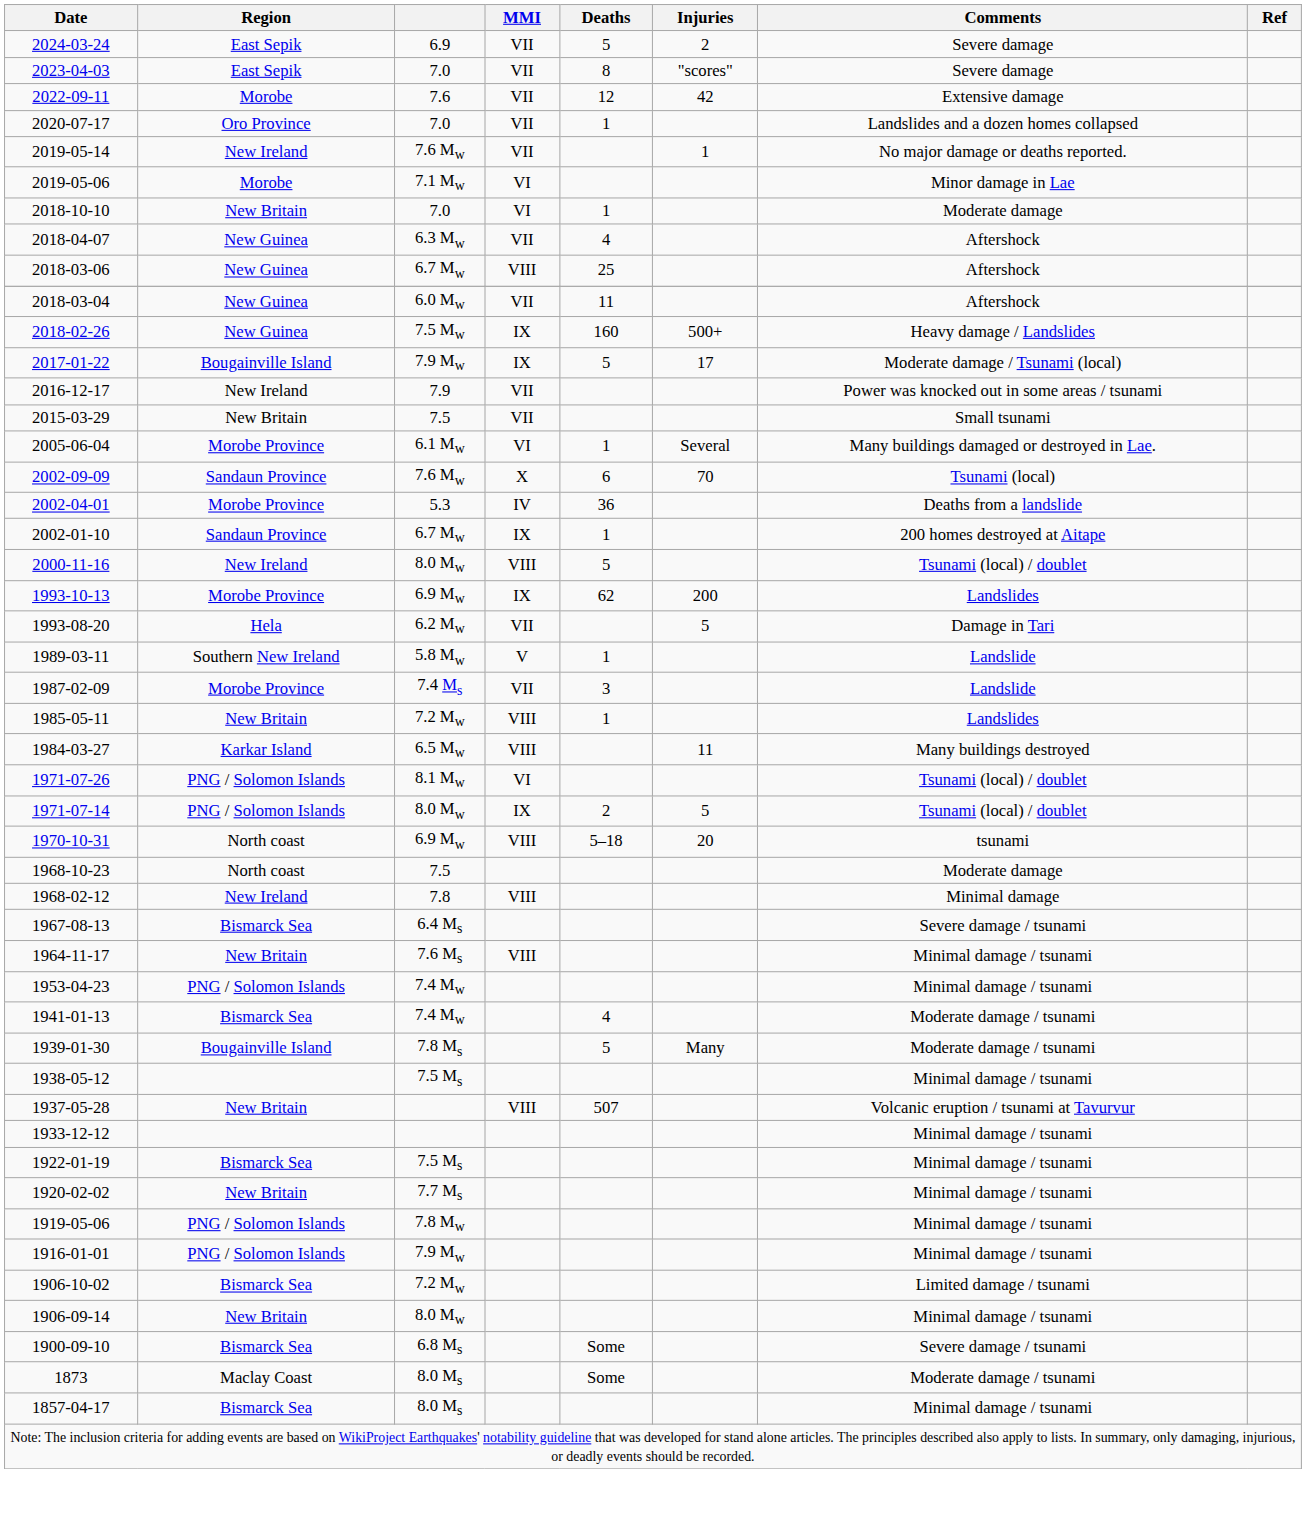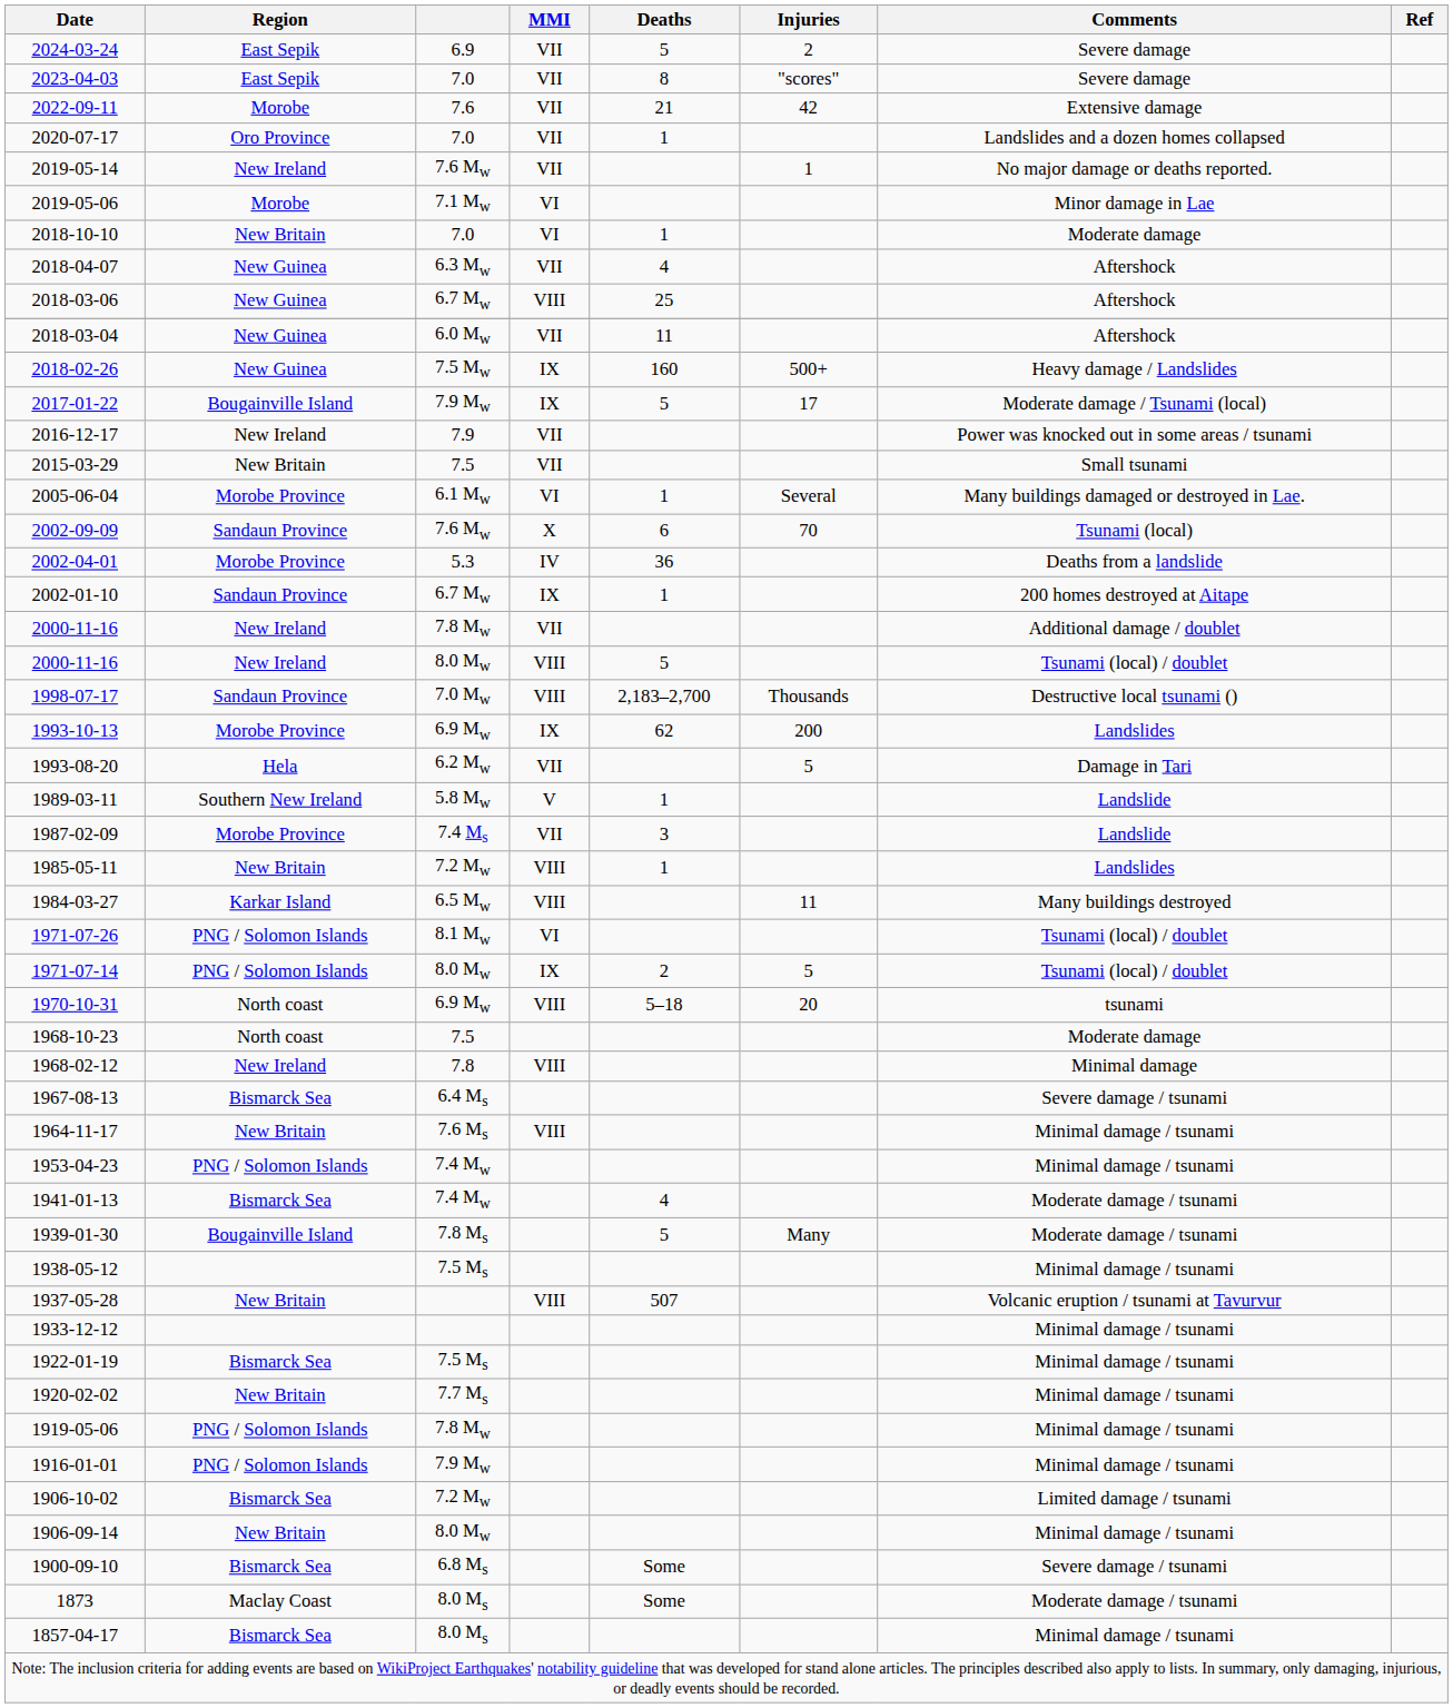 <table class="wikitable sortable" style="text-align: center;">
 <tr>
 <th>Date</th>
 <th>Region</th>
 <th></th>
 <th><a href='#'>MMI</a></th>
 <th>Deaths</th>
 <th>Injuries</th>
 <th>Comments</th>
 <th>Ref</th>
 </tr>
 <tr>
 <td><a href='#'>2024-03-24</a></td>
 <td><a href='#'>East Sepik</a></td>
 <td>6.9 </td>
 <td>VII</td>
 <td>5</td>
 <td>2</td>
 <td>Severe damage</td>
 <td></td>
 </tr>
 <tr>
 <td><a href='#'>2023-04-03</a></td>
 <td><a href='#'>East Sepik</a></td>
 <td>7.0 </td>
 <td>VII</td>
 <td>8</td>
 <td>"scores"</td>
 <td>Severe damage</td>
 <td></td>
 </tr>
 <tr>
 <td><a href='#'>2022-09-11</a></td>
 <td><a href='#'>Morobe</a></td>
 <td>7.6 </td>
 <td>VII</td>
-<td>12</td>
+<td>21</td>
 <td>42</td>
 <td>Extensive damage</td>
 <td></td>
 </tr>
 <tr>
 <td>2020-07-17</td>
 <td><a href='#'>Oro Province</a></td>
 <td>7.0 </td>
 <td>VII</td>
 <td>1</td>
 <td></td>
 <td>Landslides and a dozen homes collapsed</td>
 <td></td>
 </tr>
 <tr>
 <td>2019-05-14</td>
 <td><a href='#'>New Ireland</a></td>
 <td>7.6 M<sub>w</sub></td>
 <td>VII</td>
 <td></td>
 <td>1</td>
 <td>No major damage or deaths reported.</td>
 <td></td>
 </tr>
 <tr>
 <td>2019-05-06</td>
 <td><a href='#'>Morobe</a></td>
 <td>7.1 M<sub>w</sub></td>
 <td>VI</td>
 <td></td>
 <td></td>
 <td>Minor damage in <a href='#'>Lae</a></td>
 <td></td>
 </tr>
 <tr>
 <td>2018-10-10</td>
 <td><a href='#'>New Britain</a></td>
 <td>7.0 </td>
 <td>VI</td>
 <td>1</td>
 <td></td>
 <td>Moderate damage</td>
 <td></td>
 </tr>
 <tr>
 <td>2018-04-07</td>
 <td><a href='#'>New Guinea</a></td>
 <td>6.3 M<sub>w</sub></td>
 <td>VII</td>
 <td>4</td>
 <td></td>
 <td>Aftershock</td>
 <td></td>
 </tr>
 <tr>
 <td>2018-03-06</td>
 <td><a href='#'>New Guinea</a></td>
 <td>6.7 M<sub>w</sub></td>
 <td>VIII</td>
 <td>25</td>
 <td></td>
 <td>Aftershock</td>
 <td></td>
 </tr>
 <tr>
 </tr>
 <tr>
 <td>2018-03-04</td>
 <td><a href='#'>New Guinea</a></td>
 <td>6.0 M<sub>w</sub></td>
 <td>VII</td>
 <td>11</td>
 <td></td>
 <td>Aftershock</td>
 <td></td>
 </tr>
 <tr>
 <td><a href='#'>2018-02-26</a></td>
 <td><a href='#'>New Guinea</a></td>
 <td>7.5 M<sub>w</sub></td>
 <td>IX</td>
 <td>160</td>
 <td>500+</td>
 <td>Heavy damage / <a href='#'>Landslides</a></td>
 <td></td>
 </tr>
 <tr>
 <td><a href='#'>2017-01-22</a></td>
 <td><a href='#'>Bougainville Island</a></td>
 <td>7.9 M<sub>w</sub></td>
 <td>IX</td>
 <td>5</td>
 <td>17</td>
 <td>Moderate damage / <a href='#'>Tsunami</a> (local)</td>
 <td></td>
 </tr>
 <tr>
 <td>2016-12-17</td>
 <td>New Ireland</td>
 <td>7.9 </td>
 <td>VII</td>
 <td></td>
 <td></td>
 <td>Power was knocked out in some areas / tsunami</td>
 <td></td>
 </tr>
 <tr>
 <td>2015-03-29</td>
 <td>New Britain</td>
 <td>7.5 </td>
 <td>VII</td>
 <td></td>
 <td></td>
 <td>Small tsunami</td>
 <td></td>
 </tr>
 <tr>
 <td>2005-06-04</td>
 <td><a href='#'>Morobe Province</a></td>
 <td>6.1 M<sub>w</sub></td>
 <td>VI</td>
 <td>1</td>
 <td>Several</td>
 <td>Many buildings damaged or destroyed in <a href='#'>Lae</a>.</td>
 <td></td>
 </tr>
 <tr>
 <td><a href='#'>2002-09-09</a></td>
 <td><a href='#'>Sandaun Province</a></td>
 <td>7.6 M<sub>w</sub></td>
 <td>X</td>
 <td>6</td>
 <td>70</td>
 <td><a href='#'>Tsunami</a> (local)</td>
 <td></td>
 </tr>
 <tr>
 <td><a href='#'>2002-04-01</a></td>
 <td><a href='#'>Morobe Province</a></td>
 <td>5.3 </td>
 <td>IV</td>
 <td>36</td>
 <td></td>
 <td>Deaths from a <a href='#'>landslide</a></td>
 <td></td>
 </tr>
 <tr>
 <td>2002-01-10</td>
 <td><a href='#'>Sandaun Province</a></td>
 <td>6.7 M<sub>w</sub></td>
 <td>IX</td>
 <td>1</td>
 <td></td>
 <td>200 homes destroyed at <a href='#'>Aitape</a></td>
 <td></td>
 </tr>
 <tr>
 <td><a href='#'>2000-11-16</a></td>
 <td><a href='#'>New Ireland</a></td>
+<td>7.8 M<sub>w</sub></td>
+<td>VII</td>
+<td></td>
+<td></td>
+<td>Additional damage / <a href='#'>doublet</a></td>
+<td></td>
+</tr>
+<tr>
+<td><a href='#'>2000-11-16</a></td>
+<td><a href='#'>New Ireland</a></td>
 <td>8.0 M<sub>w</sub></td>
 <td>VIII</td>
 <td>5</td>
 <td></td>
 <td><a href='#'>Tsunami</a> (local) / <a href='#'>doublet</a></td>
+<td></td>
+</tr>
+<tr>
+<td><a href='#'>1998-07-17</a></td>
+<td><a href='#'>Sandaun Province</a></td>
+<td>7.0 M<sub>w</sub></td>
+<td>VIII</td>
+<td>2,183–2,700</td>
+<td>Thousands</td>
+<td>Destructive local <a href='#'>tsunami</a> ()</td>
 <td></td>
 </tr>
 <tr>
 <td><a href='#'>1993-10-13</a></td>
 <td><a href='#'>Morobe Province</a></td>
 <td>6.9 M<sub>w</sub></td>
 <td>IX</td>
 <td>62</td>
 <td>200</td>
 <td><a href='#'>Landslides</a></td>
 <td></td>
 </tr>
 <tr>
 <td>1993-08-20</td>
 <td><a href='#'>Hela</a></td>
 <td>6.2 M<sub>w</sub></td>
 <td>VII</td>
 <td></td>
 <td>5</td>
 <td>Damage in <a href='#'>Tari</a></td>
 <td></td>
 </tr>
 <tr>
 <td>1989-03-11</td>
 <td>Southern <a href='#'>New Ireland</a></td>
 <td>5.8 M<sub>w</sub></td>
 <td>V</td>
 <td>1</td>
 <td></td>
 <td><a href='#'>Landslide</a></td>
 <td></td>
 </tr>
 <tr>
 <td>1987-02-09</td>
 <td><a href='#'>Morobe Province</a></td>
 <td>7.4 <a href='#'>M<sub>s</sub></a></td>
 <td>VII</td>
 <td>3</td>
 <td></td>
 <td><a href='#'>Landslide</a></td>
 <td></td>
 </tr>
 <tr>
 <td>1985-05-11</td>
 <td><a href='#'>New Britain</a></td>
 <td>7.2 M<sub>w</sub></td>
 <td>VIII</td>
 <td>1</td>
 <td></td>
 <td><a href='#'>Landslides</a></td>
 <td></td>
 </tr>
 <tr>
 <td>1984-03-27</td>
 <td><a href='#'>Karkar Island</a></td>
 <td>6.5 M<sub>w</sub></td>
 <td>VIII</td>
 <td></td>
 <td>11</td>
 <td>Many buildings destroyed</td>
 <td></td>
 </tr>
 <tr>
 <td><a href='#'>1971-07-26</a></td>
 <td><a href='#'>PNG</a> / <a href='#'>Solomon Islands</a></td>
 <td>8.1 M<sub>w</sub></td>
 <td>VI</td>
 <td></td>
 <td></td>
 <td><a href='#'>Tsunami</a> (local) / <a href='#'>doublet</a></td>
 <td></td>
 </tr>
 <tr>
 <td><a href='#'>1971-07-14</a></td>
 <td><a href='#'>PNG</a> / <a href='#'>Solomon Islands</a></td>
 <td>8.0 M<sub>w</sub></td>
 <td>IX</td>
 <td>2</td>
 <td>5</td>
 <td><a href='#'>Tsunami</a> (local) / <a href='#'>doublet</a></td>
 <td></td>
 </tr>
 <tr>
 <td><a href='#'>1970-10-31</a></td>
 <td>North coast</td>
 <td>6.9 M<sub>w</sub></td>
 <td>VIII</td>
 <td>5–18</td>
 <td>20</td>
 <td> tsunami</td>
 <td></td>
 </tr>
 <tr>
 <td>1968-10-23</td>
 <td>North coast</td>
 <td>7.5</td>
 <td></td>
 <td></td>
 <td></td>
 <td>Moderate damage</td>
 <td></td>
 </tr>
 <tr>
 <td>1968-02-12</td>
 <td><a href='#'>New Ireland</a></td>
 <td>7.8</td>
 <td>VIII</td>
 <td></td>
 <td></td>
 <td>Minimal damage</td>
 <td></td>
 </tr>
 <tr>
 <td>1967-08-13</td>
 <td><a href='#'>Bismarck Sea</a></td>
 <td>6.4 M<sub>s</sub></td>
 <td></td>
 <td></td>
 <td></td>
 <td>Severe damage  / tsunami</td>
 <td></td>
 </tr>
 <tr>
 <td>1964-11-17</td>
 <td><a href='#'>New Britain</a></td>
 <td>7.6 M<sub>s</sub></td>
 <td>VIII</td>
 <td></td>
 <td></td>
 <td>Minimal damage  / tsunami</td>
 <td></td>
 </tr>
 <tr>
 <td>1953-04-23</td>
 <td><a href='#'>PNG</a> / <a href='#'>Solomon Islands</a></td>
 <td>7.4 M<sub>w</sub></td>
 <td></td>
 <td></td>
 <td></td>
 <td>Minimal damage  / tsunami</td>
 <td></td>
 </tr>
 <tr>
 <td>1941-01-13</td>
 <td><a href='#'>Bismarck Sea</a></td>
 <td>7.4 M<sub>w</sub></td>
 <td></td>
 <td>4</td>
 <td></td>
 <td>Moderate damage  / tsunami</td>
 <td></td>
 </tr>
 <tr>
 <td>1939-01-30</td>
 <td><a href='#'>Bougainville Island</a></td>
 <td>7.8 M<sub>s</sub></td>
 <td></td>
 <td>5</td>
 <td>Many</td>
 <td>Moderate damage  / tsunami</td>
 <td></td>
 </tr>
 <tr>
 <td>1938-05-12</td>
 <td></td>
 <td>7.5 M<sub>s</sub></td>
 <td></td>
 <td></td>
 <td></td>
 <td>Minimal damage  / tsunami</td>
 <td></td>
 </tr>
 <tr>
 <td>1937-05-28</td>
 <td><a href='#'>New Britain</a></td>
 <td></td>
 <td>VIII</td>
 <td>507</td>
 <td></td>
 <td>Volcanic eruption / tsunami at <a href='#'>Tavurvur</a></td>
 <td></td>
 </tr>
 <tr>
 <td>1933-12-12</td>
 <td></td>
 <td></td>
 <td></td>
 <td></td>
 <td></td>
 <td>Minimal damage  / tsunami</td>
 <td></td>
 </tr>
 <tr>
 <td>1922-01-19</td>
 <td><a href='#'>Bismarck Sea</a></td>
 <td>7.5 M<sub>s</sub></td>
 <td></td>
 <td></td>
 <td></td>
 <td>Minimal damage  / tsunami</td>
 <td></td>
 </tr>
 <tr>
 <td>1920-02-02</td>
 <td><a href='#'>New Britain</a></td>
 <td>7.7 M<sub>s</sub></td>
 <td></td>
 <td></td>
 <td></td>
 <td>Minimal damage  / tsunami</td>
 <td></td>
 </tr>
 <tr>
 <td>1919-05-06</td>
 <td><a href='#'>PNG</a> / <a href='#'>Solomon Islands</a></td>
 <td>7.8 M<sub>w</sub></td>
 <td></td>
 <td></td>
 <td></td>
 <td>Minimal damage  / tsunami</td>
 <td></td>
 </tr>
 <tr>
 <td>1916-01-01</td>
 <td><a href='#'>PNG</a> / <a href='#'>Solomon Islands</a></td>
 <td>7.9 M<sub>w</sub></td>
 <td></td>
 <td></td>
 <td></td>
 <td>Minimal damage  / tsunami</td>
 <td></td>
 </tr>
 <tr>
 <td>1906-10-02</td>
 <td><a href='#'>Bismarck Sea</a></td>
 <td>7.2 M<sub>w</sub></td>
 <td></td>
 <td></td>
 <td></td>
 <td>Limited damage  / tsunami</td>
 <td></td>
 </tr>
 <tr>
 <td>1906-09-14</td>
 <td><a href='#'>New Britain</a></td>
 <td>8.0 M<sub>w</sub></td>
 <td></td>
 <td></td>
 <td></td>
 <td>Minimal damage  / tsunami</td>
 <td></td>
 </tr>
 <tr>
 <td>1900-09-10</td>
 <td><a href='#'>Bismarck Sea</a></td>
 <td>6.8 M<sub>s</sub></td>
 <td></td>
 <td>Some</td>
 <td></td>
 <td>Severe damage / tsunami</td>
 <td></td>
 </tr>
 <tr>
 <td>1873</td>
 <td>Maclay Coast</td>
 <td>8.0 M<sub>s</sub></td>
 <td></td>
 <td>Some</td>
 <td></td>
 <td>Moderate damage  / tsunami</td>
 <td></td>
 </tr>
 <tr>
 <td>1857-04-17</td>
 <td><a href='#'>Bismarck Sea</a></td>
 <td>8.0 M<sub>s</sub></td>
 <td></td>
 <td></td>
 <td></td>
 <td>Minimal damage  / tsunami</td>
 <td></td>
 </tr>
 <tr class="sortbottom">
 <td colspan="8" style="text-align: center;"><small>Note: The inclusion criteria for adding events are based on <a href='#'>WikiProject Earthquakes</a>' <a href='#'>notability guideline</a> that was developed for stand alone articles. The principles described also apply to lists. In summary, only damaging, injurious, or deadly events should be recorded.</small></td>
 </tr>
 </table>
